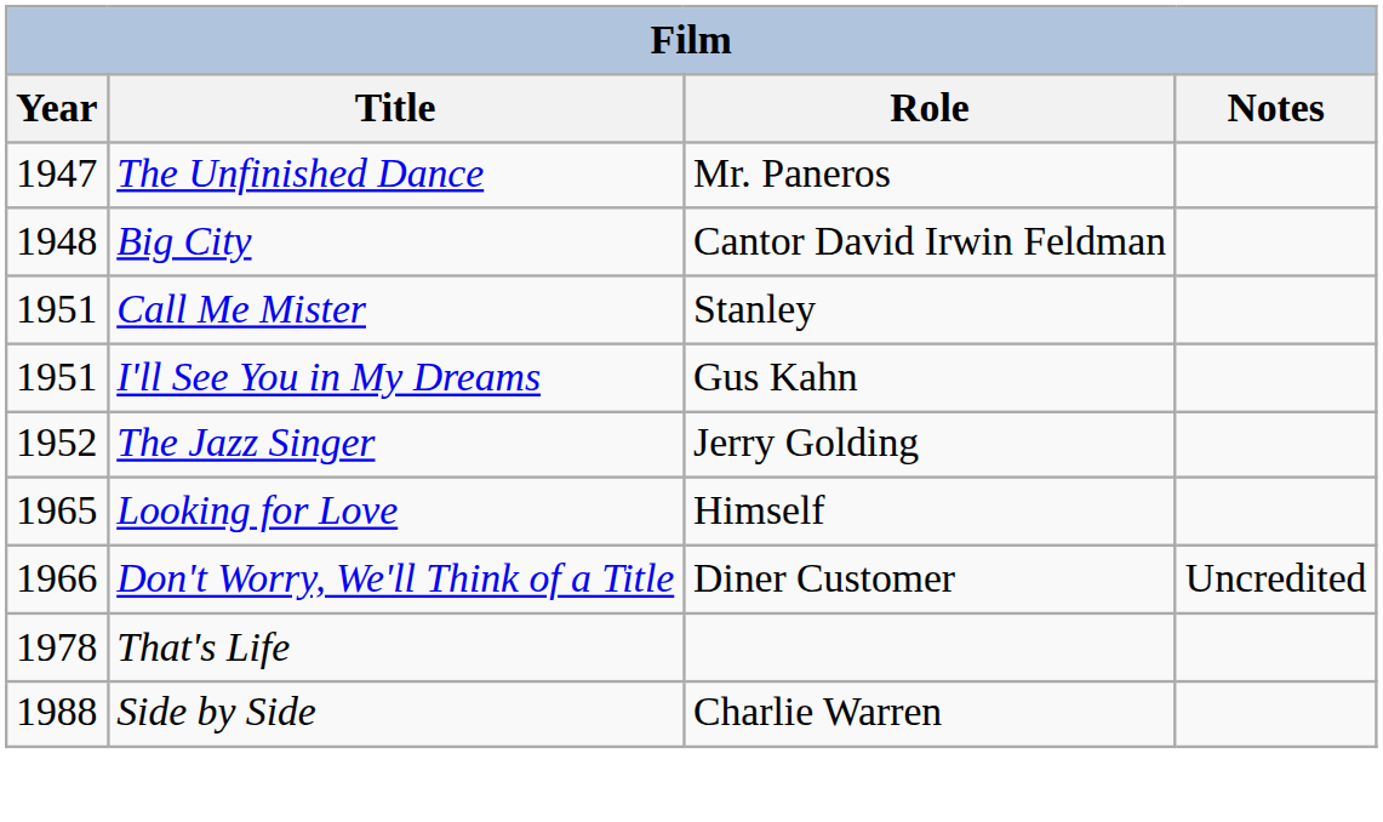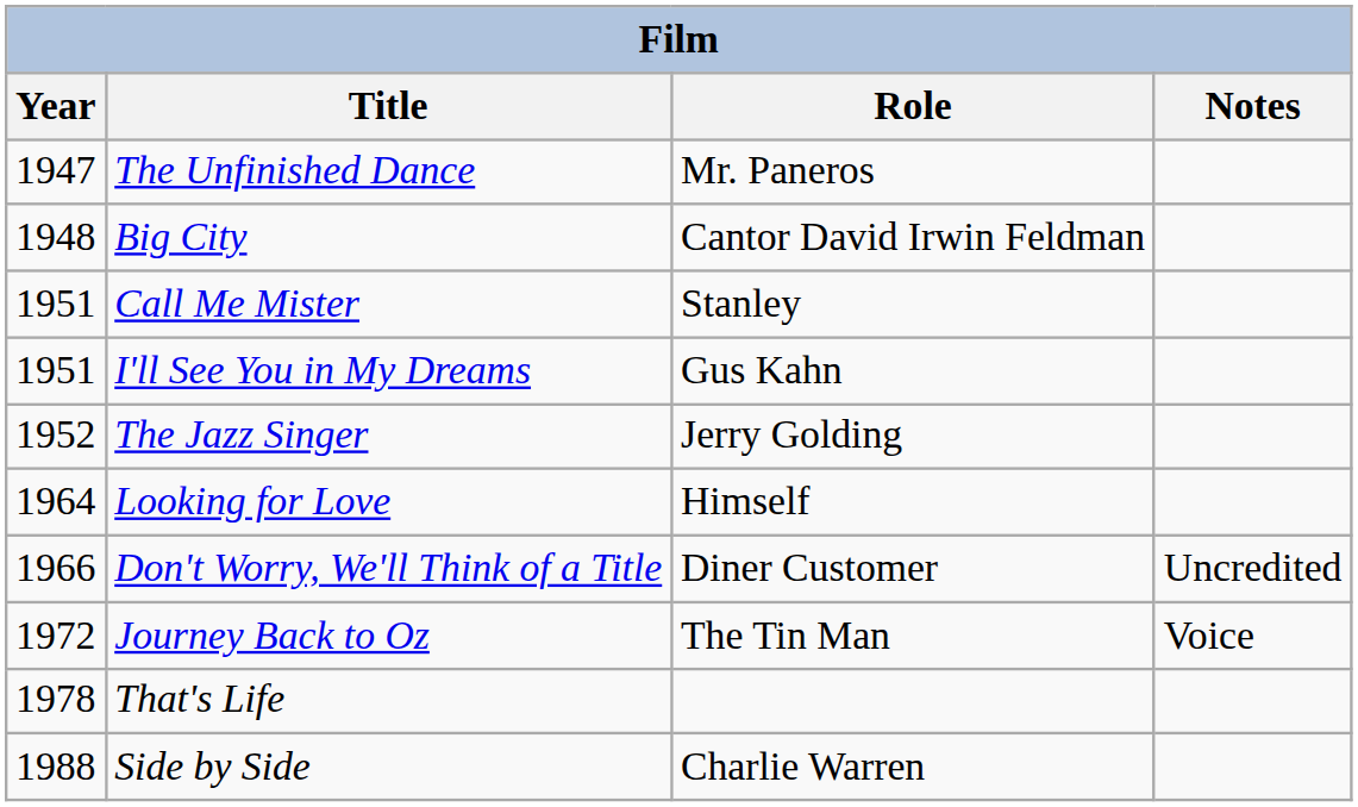 <table class="wikitable" style="font-size: 90%;">
 <tr>
 <th colspan="4" style="background: LightSteelBlue;">Film</th>
 </tr>
 <tr>
 <th>Year</th>
 <th>Title</th>
 <th>Role</th>
 <th>Notes</th>
 </tr>
 <tr>
 <td>1947</td>
 <td><em><a href='#'>The Unfinished Dance</a></em></td>
 <td>Mr. Paneros</td>
 <td></td>
 </tr>
 <tr>
 <td>1948</td>
 <td><em><a href='#'>Big City</a></em></td>
 <td>Cantor David Irwin Feldman</td>
 <td></td>
 </tr>
 <tr>
 <td>1951</td>
 <td><em><a href='#'>Call Me Mister</a></em></td>
 <td>Stanley</td>
 <td></td>
 </tr>
 <tr>
 <td>1951</td>
 <td><em><a href='#'>I'll See You in My Dreams</a></em></td>
 <td>Gus Kahn</td>
 <td></td>
 </tr>
 <tr>
 <td>1952</td>
 <td><em><a href='#'>The Jazz Singer</a></em></td>
 <td>Jerry Golding</td>
 <td></td>
 </tr>
 <tr>
-<td>1965</td>
+<td>1964</td>
 <td><em><a href='#'>Looking for Love</a></em></td>
 <td>Himself</td>
 <td></td>
 </tr>
 <tr>
 <td>1966</td>
 <td><em><a href='#'>Don't Worry, We'll Think of a Title</a></em></td>
 <td>Diner Customer</td>
 <td>Uncredited</td>
+</tr>
+<tr>
+<td>1972</td>
+<td><em><a href='#'>Journey Back to Oz</a></em></td>
+<td>The Tin Man</td>
+<td>Voice</td>
 </tr>
 <tr>
 <td>1978</td>
 <td><em>That's Life</em></td>
 <td></td>
 <td></td>
 </tr>
 <tr>
 <td>1988</td>
 <td><em>Side by Side</em></td>
 <td>Charlie Warren</td>
 <td></td>
 </tr>
 </table>
